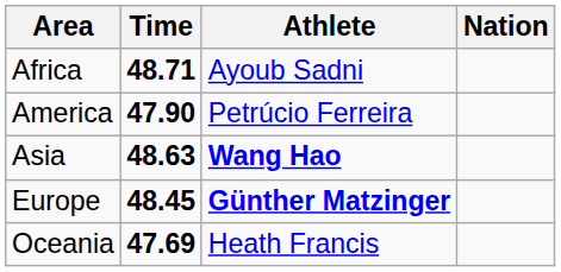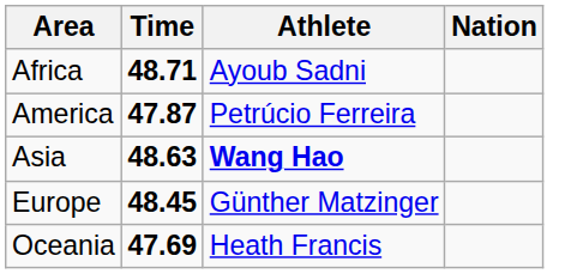 <table class="wikitable">
 <tr>
 <th>Area</th>
 <th>Time</th>
 <th>Athlete</th>
 <th>Nation</th>
 </tr>
 <tr>
 <td>Africa</td>
 <td><strong>48.71</strong></td>
 <td><a href='#'>Ayoub Sadni</a></td>
 <td></td>
 </tr>
 <tr>
 <td>America</td>
-<td><strong>47.90</strong></td>
+<td><strong>47.87</strong></td>
 <td><a href='#'>Petrúcio Ferreira</a></td>
 <td></td>
 </tr>
 <tr>
 <td>Asia</td>
 <td><strong>48.63</strong></td>
 <td><strong><a href='#'>Wang Hao</a></strong></td>
 <td></td>
 </tr>
 <tr>
 <td>Europe</td>
 <td><strong>48.45</strong></td>
-<td><strong><a href='#'>Günther Matzinger</a></strong></td>
+<td><a href='#'>Günther Matzinger</a></td>
 <td></td>
 </tr>
 <tr>
 <td>Oceania</td>
 <td><strong>47.69</strong> </td>
 <td><a href='#'>Heath Francis</a></td>
 <td></td>
 </tr>
 </table>
